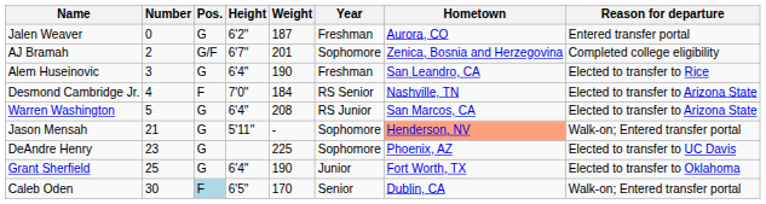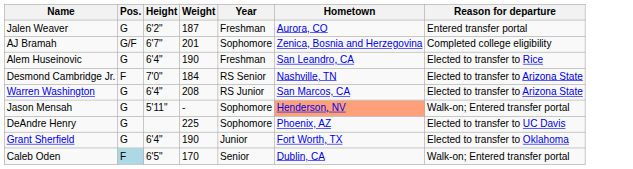 <table class="wikitable sortable" border="1">
 <tr>
 <th>Name</th>
-<th>Number</th>
 <th>Pos.</th>
 <th>Height</th>
 <th>Weight</th>
 <th>Year</th>
 <th>Hometown</th>
 <th class="unsortable">Reason for departure</th>
 </tr>
 <tr>
 <td>Jalen Weaver</td>
-<td>0</td>
 <td>G</td>
 <td>6'2"</td>
 <td>187</td>
 <td>Freshman</td>
 <td><a href='#'>Aurora, CO</a></td>
 <td>Entered transfer portal</td>
 </tr>
 <tr>
 <td>AJ Bramah</td>
-<td>2</td>
 <td>G/F</td>
 <td>6'7"</td>
 <td>201</td>
 <td>Sophomore</td>
 <td><a href='#'>Zenica, Bosnia and Herzegovina</a></td>
 <td>Completed college eligibility</td>
 </tr>
 <tr>
 <td>Alem Huseinovic</td>
-<td>3</td>
 <td>G</td>
 <td>6'4"</td>
 <td>190</td>
 <td>Freshman</td>
 <td><a href='#'>San Leandro, CA</a></td>
 <td>Elected to transfer to <a href='#'>Rice</a></td>
 </tr>
 <tr>
 <td>Desmond Cambridge Jr.</td>
-<td>4</td>
 <td>F</td>
 <td>7'0"</td>
 <td>184</td>
 <td>RS Senior</td>
 <td><a href='#'>Nashville, TN</a></td>
 <td>Elected to transfer to <a href='#'>Arizona State</a></td>
 </tr>
 <tr>
 <td><a href='#'>Warren Washington</a></td>
-<td>5</td>
 <td>G</td>
 <td>6'4"</td>
 <td>208</td>
 <td>RS Junior</td>
 <td><a href='#'>San Marcos, CA</a></td>
 <td>Elected to transfer to <a href='#'>Arizona State</a></td>
 </tr>
 <tr>
 <td>Jason Mensah</td>
-<td>21</td>
 <td>G</td>
 <td>5'11"</td>
 <td>-</td>
 <td>Sophomore</td>
 <td style="background: lightsalmon;"><a href='#'>Henderson, NV</a></td>
 <td>Walk-on; Entered transfer portal</td>
 </tr>
 <tr>
 <td>DeAndre Henry</td>
-<td>23</td>
 <td>G</td>
 <td></td>
 <td>225</td>
 <td>Sophomore</td>
 <td><a href='#'>Phoenix, AZ</a></td>
 <td>Elected to transfer to <a href='#'>UC Davis</a></td>
 </tr>
 <tr>
 <td><a href='#'>Grant Sherfield</a></td>
-<td>25</td>
 <td>G</td>
 <td>6'4"</td>
 <td>190</td>
 <td>Junior</td>
 <td><a href='#'>Fort Worth, TX</a></td>
 <td>Elected to transfer to <a href='#'>Oklahoma</a></td>
 </tr>
 <tr>
 <td>Caleb Oden</td>
-<td>30</td>
 <td style="background: lightblue;">F</td>
 <td>6'5"</td>
 <td>170</td>
 <td>Senior</td>
 <td><a href='#'>Dublin, CA</a></td>
 <td>Walk-on; Entered transfer portal</td>
 </tr>
 </table>
